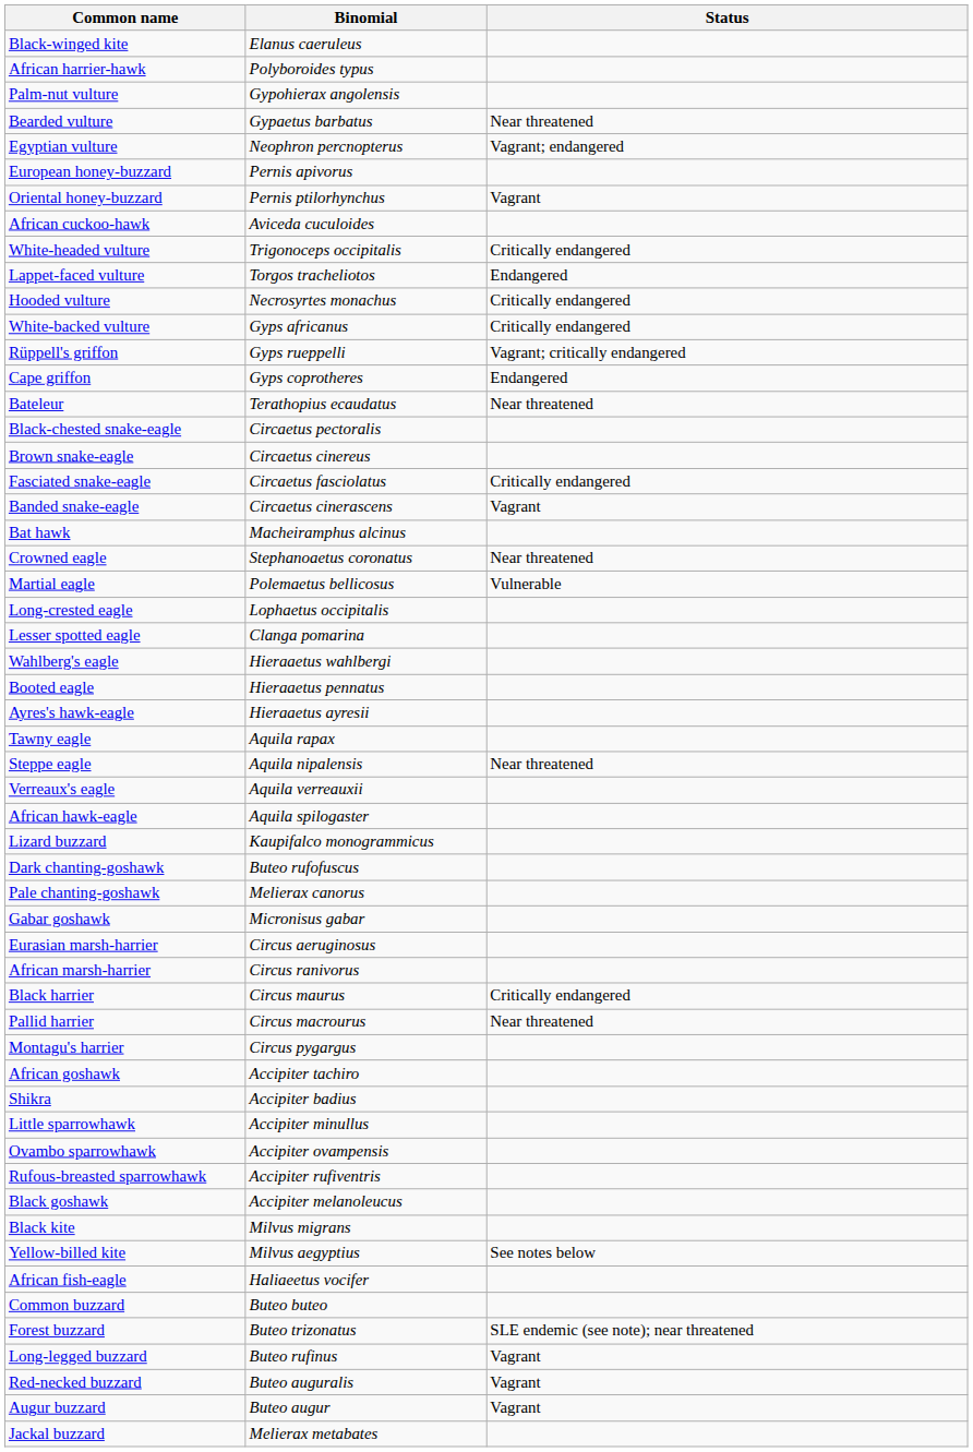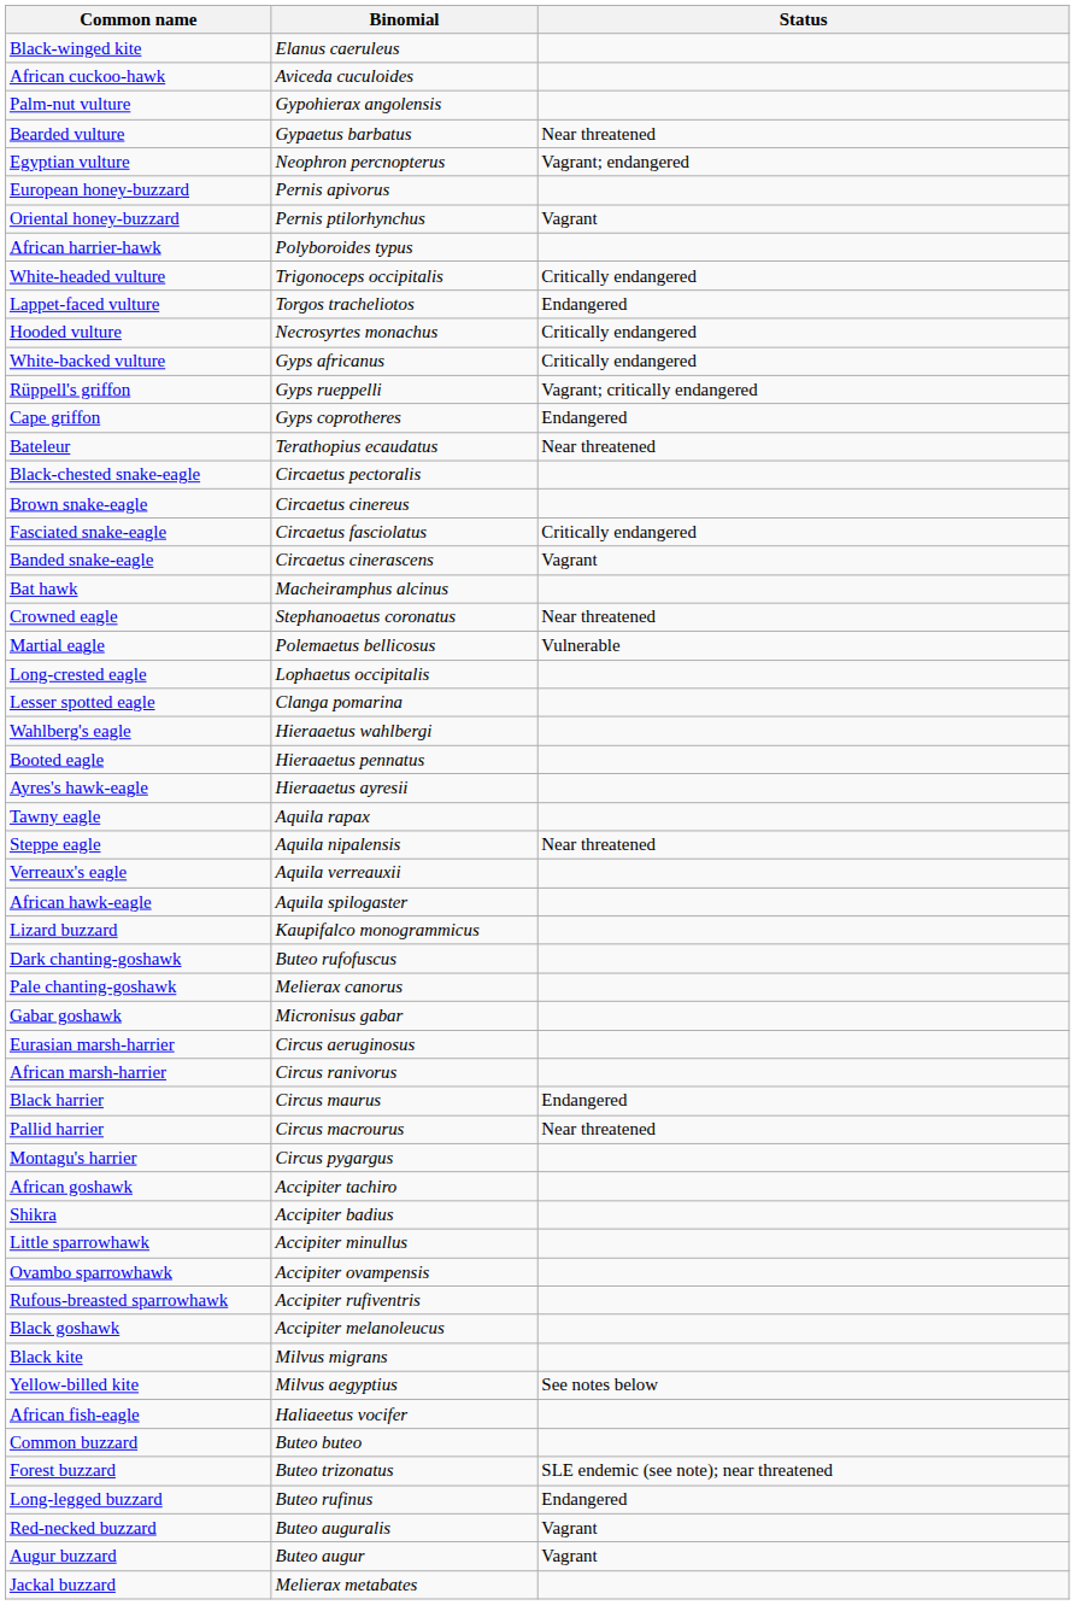 <table width=60% class="wikitable">
 <tr>
 <th width=25%>Common name</th>
 <th width=25%>Binomial</th>
 <th width=50%>Status</th>
 </tr>
 <tr>
 <td><a href='#'>Black-winged kite</a></td>
 <td><em>Elanus caeruleus</em></td>
 <td></td>
 </tr>
 <tr>
-<td><a href='#'>African harrier-hawk</a></td>
-<td><em>Polyboroides typus</em></td>
+<td><a href='#'>African cuckoo-hawk</a></td>
+<td><em>Aviceda cuculoides</em></td>
 <td></td>
 </tr>
 <tr>
 <td><a href='#'>Palm-nut vulture</a></td>
 <td><em>Gypohierax angolensis</em></td>
 <td></td>
 </tr>
 <tr>
 <td><a href='#'>Bearded vulture</a></td>
 <td><em>Gypaetus barbatus</em></td>
 <td>Near threatened</td>
 </tr>
 <tr>
 <td><a href='#'>Egyptian vulture</a></td>
 <td><em>Neophron percnopterus</em></td>
 <td>Vagrant; endangered</td>
 </tr>
 <tr>
 <td><a href='#'>European honey-buzzard</a></td>
 <td><em>Pernis apivorus</em></td>
 <td></td>
 </tr>
 <tr>
 <td><a href='#'>Oriental honey-buzzard</a></td>
 <td><em>Pernis ptilorhynchus</em></td>
 <td>Vagrant</td>
 </tr>
 <tr>
-<td><a href='#'>African cuckoo-hawk</a></td>
-<td><em>Aviceda cuculoides</em></td>
+<td><a href='#'>African harrier-hawk</a></td>
+<td><em>Polyboroides typus</em></td>
 <td></td>
 </tr>
 <tr>
 <td><a href='#'>White-headed vulture</a></td>
 <td><em>Trigonoceps occipitalis</em></td>
 <td>Critically endangered</td>
 </tr>
 <tr>
 <td><a href='#'>Lappet-faced vulture</a></td>
 <td><em>Torgos tracheliotos</em></td>
 <td>Endangered</td>
 </tr>
 <tr>
 <td><a href='#'>Hooded vulture</a></td>
 <td><em>Necrosyrtes monachus</em></td>
 <td>Critically endangered</td>
 </tr>
 <tr>
 <td><a href='#'>White-backed vulture</a></td>
 <td><em>Gyps africanus</em></td>
 <td>Critically endangered</td>
 </tr>
 <tr>
 <td><a href='#'>Rüppell's griffon</a></td>
 <td><em>Gyps rueppelli</em></td>
 <td>Vagrant; critically endangered</td>
 </tr>
 <tr>
 <td><a href='#'>Cape griffon</a></td>
 <td><em>Gyps coprotheres</em></td>
 <td>Endangered</td>
 </tr>
 <tr>
 <td><a href='#'>Bateleur</a></td>
 <td><em>Terathopius ecaudatus</em></td>
 <td>Near threatened</td>
 </tr>
 <tr>
 <td><a href='#'>Black-chested snake-eagle</a></td>
 <td><em>Circaetus pectoralis</em></td>
 <td></td>
 </tr>
 <tr>
 <td><a href='#'>Brown snake-eagle</a></td>
 <td><em>Circaetus cinereus</em></td>
 <td></td>
 </tr>
 <tr>
 <td><a href='#'>Fasciated snake-eagle</a></td>
 <td><em>Circaetus fasciolatus</em></td>
 <td>Critically endangered</td>
 </tr>
 <tr>
 <td><a href='#'>Banded snake-eagle</a></td>
 <td><em>Circaetus cinerascens</em></td>
 <td>Vagrant</td>
 </tr>
 <tr>
 <td><a href='#'>Bat hawk</a></td>
 <td><em>Macheiramphus alcinus</em></td>
 <td></td>
 </tr>
 <tr>
 <td><a href='#'>Crowned eagle</a></td>
 <td><em>Stephanoaetus coronatus</em></td>
 <td>Near threatened</td>
 </tr>
 <tr>
 <td><a href='#'>Martial eagle</a></td>
 <td><em>Polemaetus bellicosus</em></td>
 <td>Vulnerable</td>
 </tr>
 <tr>
 <td><a href='#'>Long-crested eagle</a></td>
 <td><em>Lophaetus occipitalis</em></td>
 <td></td>
 </tr>
 <tr>
 <td><a href='#'>Lesser spotted eagle</a></td>
 <td><em>Clanga pomarina</em></td>
 <td></td>
 </tr>
 <tr>
 <td><a href='#'>Wahlberg's eagle</a></td>
 <td><em>Hieraaetus wahlbergi</em></td>
 <td></td>
 </tr>
 <tr>
 <td><a href='#'>Booted eagle</a></td>
 <td><em>Hieraaetus pennatus</em></td>
 <td></td>
 </tr>
 <tr>
 <td><a href='#'>Ayres's hawk-eagle</a></td>
 <td><em>Hieraaetus ayresii</em></td>
 <td></td>
 </tr>
 <tr>
 <td><a href='#'>Tawny eagle</a></td>
 <td><em>Aquila rapax</em></td>
 <td></td>
 </tr>
 <tr>
 <td><a href='#'>Steppe eagle</a></td>
 <td><em>Aquila nipalensis</em></td>
 <td>Near threatened</td>
 </tr>
 <tr>
 <td><a href='#'>Verreaux's eagle</a></td>
 <td><em>Aquila verreauxii</em></td>
 <td></td>
 </tr>
 <tr>
 <td><a href='#'>African hawk-eagle</a></td>
 <td><em>Aquila spilogaster</em></td>
 <td></td>
 </tr>
 <tr>
 <td><a href='#'>Lizard buzzard</a></td>
 <td><em>Kaupifalco monogrammicus</em></td>
 <td></td>
 </tr>
 <tr>
 <td><a href='#'>Dark chanting-goshawk</a></td>
 <td><em>Buteo rufofuscus</em></td>
 <td></td>
 </tr>
 <tr>
 <td><a href='#'>Pale chanting-goshawk</a></td>
 <td><em>Melierax canorus</em></td>
 <td></td>
 </tr>
 <tr>
 <td><a href='#'>Gabar goshawk</a></td>
 <td><em>Micronisus gabar</em></td>
 <td></td>
 </tr>
 <tr>
 <td><a href='#'>Eurasian marsh-harrier</a></td>
 <td><em>Circus aeruginosus</em></td>
 <td></td>
 </tr>
 <tr>
 <td><a href='#'>African marsh-harrier</a></td>
 <td><em>Circus ranivorus</em></td>
 <td></td>
 </tr>
 <tr>
 <td><a href='#'>Black harrier</a></td>
 <td><em>Circus maurus</em></td>
-<td>Critically endangered</td>
+<td>Endangered</td>
 </tr>
 <tr>
 <td><a href='#'>Pallid harrier</a></td>
 <td><em>Circus macrourus</em></td>
 <td>Near threatened</td>
 </tr>
 <tr>
 <td><a href='#'>Montagu's harrier</a></td>
 <td><em>Circus pygargus</em></td>
 <td></td>
 </tr>
 <tr>
 <td><a href='#'>African goshawk</a></td>
 <td><em>Accipiter tachiro</em></td>
 <td></td>
 </tr>
 <tr>
 <td><a href='#'>Shikra</a></td>
 <td><em>Accipiter badius</em></td>
 <td></td>
 </tr>
 <tr>
 <td><a href='#'>Little sparrowhawk</a></td>
 <td><em>Accipiter minullus</em></td>
 <td></td>
 </tr>
 <tr>
 <td><a href='#'>Ovambo sparrowhawk</a></td>
 <td><em>Accipiter ovampensis</em></td>
 <td></td>
 </tr>
 <tr>
 <td><a href='#'>Rufous-breasted sparrowhawk</a></td>
 <td><em>Accipiter rufiventris</em></td>
 <td></td>
 </tr>
 <tr>
 <td><a href='#'>Black goshawk</a></td>
 <td><em>Accipiter melanoleucus</em></td>
 <td></td>
 </tr>
 <tr>
 <td><a href='#'>Black kite</a></td>
 <td><em>Milvus migrans</em></td>
 <td></td>
 </tr>
 <tr>
 <td><a href='#'>Yellow-billed kite</a></td>
 <td><em>Milvus aegyptius</em></td>
 <td>See notes below</td>
 </tr>
 <tr>
 <td><a href='#'>African fish-eagle</a></td>
 <td><em>Haliaeetus vocifer</em></td>
 <td></td>
 </tr>
 <tr>
 <td><a href='#'>Common buzzard</a></td>
 <td><em>Buteo buteo</em></td>
 <td></td>
 </tr>
 <tr>
 <td><a href='#'>Forest buzzard</a></td>
 <td><em>Buteo trizonatus</em></td>
 <td>SLE endemic (see note); near threatened</td>
 </tr>
 <tr>
 <td><a href='#'>Long-legged buzzard</a></td>
 <td><em>Buteo rufinus</em></td>
-<td>Vagrant</td>
+<td>Endangered</td>
 </tr>
 <tr>
 <td><a href='#'>Red-necked buzzard</a></td>
 <td><em>Buteo auguralis</em></td>
 <td>Vagrant</td>
 </tr>
 <tr>
 <td><a href='#'>Augur buzzard</a></td>
 <td><em>Buteo augur</em></td>
 <td>Vagrant</td>
 </tr>
 <tr>
 <td><a href='#'>Jackal buzzard</a></td>
 <td><em>Melierax metabates</em></td>
 <td></td>
 </tr>
 </table>
